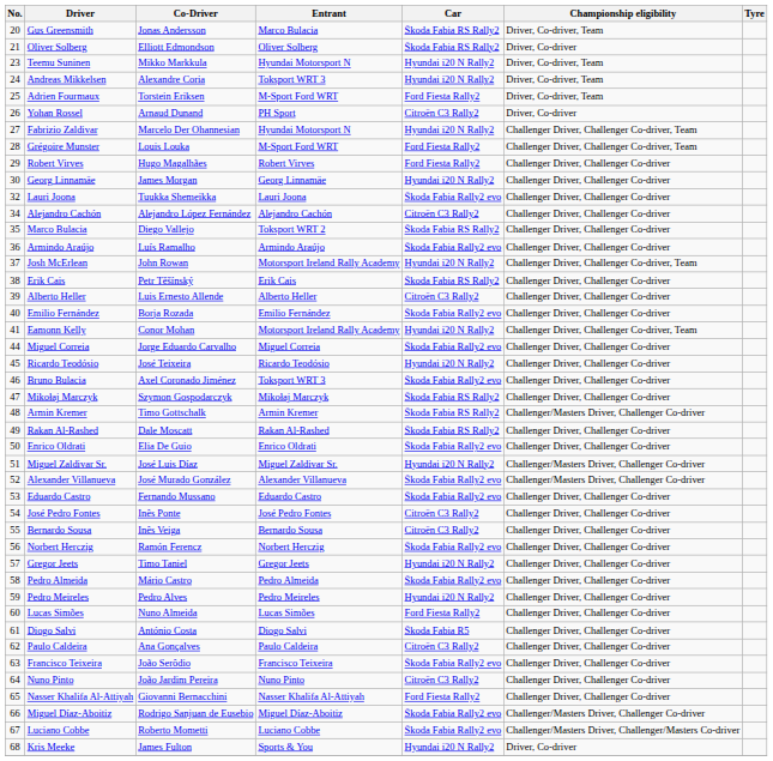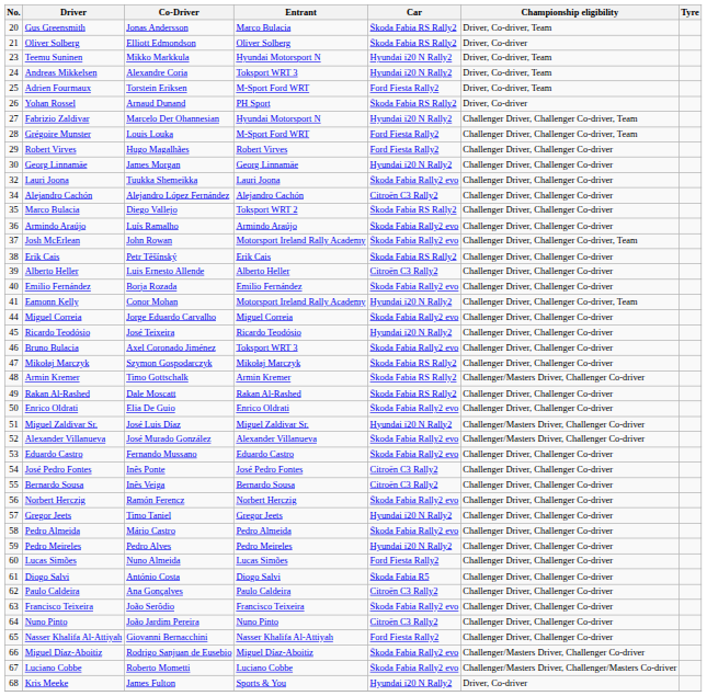 <table class="wikitable" style="font-size: 85%;">
 <tr>
 <th>No.</th>
 <th>Driver</th>
 <th>Co-Driver</th>
 <th>Entrant</th>
 <th>Car</th>
 <th>Championship eligibility</th>
 <th>Tyre</th>
 </tr>
 <tr>
 <td align="center">20</td>
 <td> <a href='#'>Gus Greensmith</a></td>
 <td> <a href='#'>Jonas Andersson</a></td>
 <td> <a href='#'>Marco Bulacia</a></td>
 <td><a href='#'>Škoda Fabia RS Rally2</a></td>
 <td>Driver, Co-driver, Team</td>
 <td align="center"></td>
 </tr>
 <tr>
 <td align="center">21</td>
 <td> <a href='#'>Oliver Solberg</a></td>
 <td> <a href='#'>Elliott Edmondson</a></td>
 <td> <a href='#'>Oliver Solberg</a></td>
 <td><a href='#'>Škoda Fabia RS Rally2</a></td>
 <td>Driver, Co-driver</td>
 <td align="center"></td>
 </tr>
 <tr>
 <td align="center">23</td>
 <td> <a href='#'>Teemu Suninen</a></td>
 <td> <a href='#'>Mikko Markkula</a></td>
 <td> <a href='#'>Hyundai Motorsport N</a></td>
 <td><a href='#'>Hyundai i20 N Rally2</a></td>
 <td>Driver, Co-driver, Team</td>
 <td align="center"></td>
 </tr>
 <tr>
 <td align="center">24</td>
 <td> <a href='#'>Andreas Mikkelsen</a></td>
 <td> <a href='#'>Alexandre Coria</a></td>
 <td> <a href='#'>Toksport WRT 3</a></td>
 <td><a href='#'>Hyundai i20 N Rally2</a></td>
 <td>Driver, Co-driver, Team</td>
 <td align="center"></td>
 </tr>
 <tr>
 <td align="center">25</td>
 <td> <a href='#'>Adrien Fourmaux</a></td>
 <td> <a href='#'>Torstein Eriksen</a></td>
 <td> <a href='#'>M-Sport Ford WRT</a></td>
 <td><a href='#'>Ford Fiesta Rally2</a></td>
 <td>Driver, Co-driver, Team</td>
 <td align="center"></td>
 </tr>
 <tr>
 <td align="center">26</td>
 <td> <a href='#'>Yohan Rossel</a></td>
 <td> <a href='#'>Arnaud Dunand</a></td>
 <td> <a href='#'>PH Sport</a></td>
-<td><a href='#'>Citroën C3 Rally2</a></td>
+<td><a href='#'>Škoda Fabia RS Rally2</a></td>
 <td>Driver, Co-driver</td>
 <td align="center"></td>
 </tr>
 <tr>
 <td align="center">27</td>
 <td> <a href='#'>Fabrizio Zaldivar</a></td>
 <td> <a href='#'>Marcelo Der Ohannesian</a></td>
 <td> <a href='#'>Hyundai Motorsport N</a></td>
 <td><a href='#'>Hyundai i20 N Rally2</a></td>
 <td>Challenger Driver, Challenger Co-driver, Team</td>
 <td align="center"></td>
 </tr>
 <tr>
 <td align="center">28</td>
 <td> <a href='#'>Grégoire Munster</a></td>
 <td> <a href='#'>Louis Louka</a></td>
 <td> <a href='#'>M-Sport Ford WRT</a></td>
 <td><a href='#'>Ford Fiesta Rally2</a></td>
 <td>Challenger Driver, Challenger Co-driver, Team</td>
 <td align="center"></td>
 </tr>
 <tr>
 <td align="center">29</td>
 <td> <a href='#'>Robert Virves</a></td>
 <td> <a href='#'>Hugo Magalhães</a></td>
 <td> <a href='#'>Robert Virves</a></td>
 <td><a href='#'>Ford Fiesta Rally2</a></td>
 <td>Challenger Driver, Challenger Co-driver</td>
 <td align="center"></td>
 </tr>
 <tr>
 <td align="center">30</td>
 <td> <a href='#'>Georg Linnamäe</a></td>
 <td> <a href='#'>James Morgan</a></td>
 <td> <a href='#'>Georg Linnamäe</a></td>
 <td><a href='#'>Hyundai i20 N Rally2</a></td>
 <td>Challenger Driver, Challenger Co-driver</td>
 <td align="center"></td>
 </tr>
 <tr>
 <td align="center">32</td>
 <td> <a href='#'>Lauri Joona</a></td>
 <td> <a href='#'>Tuukka Shemeikka</a></td>
 <td> <a href='#'>Lauri Joona</a></td>
 <td><a href='#'>Škoda Fabia Rally2 evo</a></td>
 <td>Challenger Driver, Challenger Co-driver</td>
 <td align="center"></td>
 </tr>
 <tr>
 <td align="center">34</td>
 <td> <a href='#'>Alejandro Cachón</a></td>
 <td> <a href='#'>Alejandro López Fernández</a></td>
 <td> <a href='#'>Alejandro Cachón</a></td>
 <td><a href='#'>Citroën C3 Rally2</a></td>
 <td>Challenger Driver, Challenger Co-driver</td>
 <td align="center"></td>
 </tr>
 <tr>
 <td align="center">35</td>
 <td> <a href='#'>Marco Bulacia</a></td>
 <td> <a href='#'>Diego Vallejo</a></td>
 <td> <a href='#'>Toksport WRT 2</a></td>
 <td><a href='#'>Škoda Fabia RS Rally2</a></td>
 <td>Challenger Driver, Challenger Co-driver</td>
 <td align="center"></td>
 </tr>
 <tr>
 <td align="center">36</td>
 <td> <a href='#'>Armindo Araújo</a></td>
 <td> <a href='#'>Luís Ramalho</a></td>
 <td> <a href='#'>Armindo Araújo</a></td>
 <td><a href='#'>Škoda Fabia Rally2 evo</a></td>
 <td>Challenger Driver, Challenger Co-driver</td>
 <td align="center"></td>
 </tr>
 <tr>
 <td align="center">37</td>
 <td> <a href='#'>Josh McErlean</a></td>
 <td> <a href='#'>John Rowan</a></td>
 <td> <a href='#'>Motorsport Ireland Rally Academy</a></td>
-<td><a href='#'>Hyundai i20 N Rally2</a></td>
+<td><a href='#'>Škoda Fabia Rally2 evo</a></td>
 <td>Challenger Driver, Challenger Co-driver, Team</td>
 <td align="center"></td>
 </tr>
 <tr>
 <td align="center">38</td>
 <td> <a href='#'>Erik Cais</a></td>
 <td> <a href='#'>Petr Těšínský</a></td>
 <td> <a href='#'>Erik Cais</a></td>
 <td><a href='#'>Škoda Fabia RS Rally2</a></td>
 <td>Challenger Driver, Challenger Co-driver</td>
 <td align="center"></td>
 </tr>
 <tr>
 <td align="center">39</td>
 <td> <a href='#'>Alberto Heller</a></td>
 <td> <a href='#'>Luis Ernesto Allende</a></td>
 <td> <a href='#'>Alberto Heller</a></td>
 <td><a href='#'>Citroën C3 Rally2</a></td>
 <td>Challenger Driver, Challenger Co-driver</td>
 <td></td>
 </tr>
 <tr>
 <td align="center">40</td>
 <td> <a href='#'>Emilio Fernández</a></td>
 <td> <a href='#'>Borja Rozada</a></td>
 <td> <a href='#'>Emilio Fernández</a></td>
 <td><a href='#'>Škoda Fabia Rally2 evo</a></td>
 <td>Challenger Driver, Challenger Co-driver</td>
 <td align="center"></td>
 </tr>
 <tr>
 <td align="center">41</td>
 <td> <a href='#'>Eamonn Kelly</a></td>
 <td> <a href='#'>Conor Mohan</a></td>
 <td> <a href='#'>Motorsport Ireland Rally Academy</a></td>
 <td><a href='#'>Hyundai i20 N Rally2</a></td>
 <td>Challenger Driver, Challenger Co-driver, Team</td>
 <td align="center"></td>
 </tr>
 <tr>
 <td align="center">44</td>
 <td> <a href='#'>Miguel Correia</a></td>
 <td> <a href='#'>Jorge Eduardo Carvalho</a></td>
 <td> <a href='#'>Miguel Correia</a></td>
 <td><a href='#'>Škoda Fabia Rally2 evo</a></td>
 <td>Challenger Driver, Challenger Co-driver</td>
 <td align="center"></td>
 </tr>
 <tr>
 <td align="center">45</td>
 <td> <a href='#'>Ricardo Teodósio</a></td>
 <td> <a href='#'>José Teixeira</a></td>
 <td> <a href='#'>Ricardo Teodósio</a></td>
 <td><a href='#'>Hyundai i20 N Rally2</a></td>
 <td>Challenger Driver, Challenger Co-driver</td>
 <td align="center"></td>
 </tr>
 <tr>
 <td align="center">46</td>
 <td> <a href='#'>Bruno Bulacia</a></td>
 <td> <a href='#'>Axel Coronado Jiménez</a></td>
 <td> <a href='#'>Toksport WRT 3</a></td>
 <td><a href='#'>Škoda Fabia Rally2 evo</a></td>
 <td>Challenger Driver, Challenger Co-driver</td>
 <td align="center"></td>
 </tr>
 <tr>
 <td align="center">47</td>
 <td> <a href='#'>Mikołaj Marczyk</a></td>
 <td> <a href='#'>Szymon Gospodarczyk</a></td>
 <td> <a href='#'>Mikołaj Marczyk</a></td>
 <td><a href='#'>Škoda Fabia RS Rally2</a></td>
 <td>Challenger Driver, Challenger Co-driver</td>
 <td align="center"></td>
 </tr>
 <tr>
 <td align="center">48</td>
 <td> <a href='#'>Armin Kremer</a></td>
 <td> <a href='#'>Timo Gottschalk</a></td>
 <td> <a href='#'>Armin Kremer</a></td>
 <td><a href='#'>Škoda Fabia RS Rally2</a></td>
 <td>Challenger/Masters Driver, Challenger Co-driver</td>
 <td align="center"></td>
 </tr>
 <tr>
 <td align="center">49</td>
 <td> <a href='#'>Rakan Al-Rashed</a></td>
 <td> <a href='#'>Dale Moscatt</a></td>
 <td> <a href='#'>Rakan Al-Rashed</a></td>
 <td><a href='#'>Škoda Fabia RS Rally2</a></td>
 <td>Challenger Driver, Challenger Co-driver</td>
 <td align="center"></td>
 </tr>
 <tr>
 <td align="center">50</td>
 <td> <a href='#'>Enrico Oldrati</a></td>
 <td> <a href='#'>Elia De Guio</a></td>
 <td> <a href='#'>Enrico Oldrati</a></td>
 <td><a href='#'>Škoda Fabia Rally2 evo</a></td>
 <td>Challenger Driver, Challenger Co-driver</td>
 <td align="center"></td>
 </tr>
 <tr>
 <td align="center">51</td>
 <td> <a href='#'>Miguel Zaldivar Sr.</a></td>
 <td> <a href='#'>José Luis Díaz</a></td>
 <td> <a href='#'>Miguel Zaldivar Sr.</a></td>
 <td><a href='#'>Hyundai i20 N Rally2</a></td>
 <td>Challenger/Masters Driver, Challenger Co-driver</td>
 <td align="center"></td>
 </tr>
 <tr>
 <td align="center">52</td>
 <td> <a href='#'>Alexander Villanueva</a></td>
 <td> <a href='#'>José Murado González</a></td>
 <td> <a href='#'>Alexander Villanueva</a></td>
 <td><a href='#'>Škoda Fabia Rally2 evo</a></td>
 <td>Challenger/Masters Driver, Challenger Co-driver</td>
 <td align="center"></td>
 </tr>
 <tr>
 <td align="center">53</td>
 <td> <a href='#'>Eduardo Castro</a></td>
 <td> <a href='#'>Fernando Mussano</a></td>
 <td> <a href='#'>Eduardo Castro</a></td>
 <td><a href='#'>Škoda Fabia Rally2 evo</a></td>
 <td>Challenger Driver, Challenger Co-driver</td>
 <td align="center"></td>
 </tr>
 <tr>
 <td align="center">54</td>
 <td> <a href='#'>José Pedro Fontes</a></td>
 <td> <a href='#'>Inês Ponte</a></td>
 <td> <a href='#'>José Pedro Fontes</a></td>
 <td><a href='#'>Citroën C3 Rally2</a></td>
 <td>Challenger Driver, Challenger Co-driver</td>
 <td align="center"></td>
 </tr>
 <tr>
 <td align="center">55</td>
 <td> <a href='#'>Bernardo Sousa</a></td>
 <td> <a href='#'>Inês Veiga</a></td>
 <td> <a href='#'>Bernardo Sousa</a></td>
 <td><a href='#'>Citroën C3 Rally2</a></td>
 <td>Challenger Driver, Challenger Co-driver</td>
 <td align="center"></td>
 </tr>
 <tr>
 <td align="center">56</td>
 <td> <a href='#'>Norbert Herczig</a></td>
 <td> <a href='#'>Ramón Ferencz</a></td>
 <td> <a href='#'>Norbert Herczig</a></td>
 <td><a href='#'>Škoda Fabia Rally2 evo</a></td>
 <td>Challenger Driver, Challenger Co-driver</td>
 <td align="center"></td>
 </tr>
 <tr>
 <td align="center">57</td>
 <td> <a href='#'>Gregor Jeets</a></td>
 <td> <a href='#'>Timo Taniel</a></td>
 <td> <a href='#'>Gregor Jeets</a></td>
 <td><a href='#'>Hyundai i20 N Rally2</a></td>
 <td>Challenger Driver, Challenger Co-driver</td>
 <td align="center"></td>
 </tr>
 <tr>
 <td align="center">58</td>
 <td> <a href='#'>Pedro Almeida</a></td>
 <td> <a href='#'>Mário Castro</a></td>
 <td> <a href='#'>Pedro Almeida</a></td>
 <td><a href='#'>Škoda Fabia Rally2 evo</a></td>
 <td>Challenger Driver, Challenger Co-driver</td>
 <td align="center"></td>
 </tr>
 <tr>
 <td align="center">59</td>
 <td> <a href='#'>Pedro Meireles</a></td>
 <td> <a href='#'>Pedro Alves</a></td>
 <td> <a href='#'>Pedro Meireles</a></td>
 <td><a href='#'>Hyundai i20 N Rally2</a></td>
 <td>Challenger Driver, Challenger Co-driver</td>
 <td align="center"></td>
 </tr>
 <tr>
 <td align="center">60</td>
 <td> <a href='#'>Lucas Simões</a></td>
 <td> <a href='#'>Nuno Almeida</a></td>
 <td> <a href='#'>Lucas Simões</a></td>
 <td><a href='#'>Ford Fiesta Rally2</a></td>
 <td>Challenger Driver, Challenger Co-driver</td>
 <td align="center"></td>
 </tr>
 <tr>
 <td align="center">61</td>
 <td> <a href='#'>Diogo Salvi</a></td>
 <td> <a href='#'>António Costa</a></td>
 <td> <a href='#'>Diogo Salvi</a></td>
 <td><a href='#'>Škoda Fabia R5</a></td>
 <td>Challenger Driver, Challenger Co-driver</td>
 <td align="center"></td>
 </tr>
 <tr>
 <td align="center">62</td>
 <td> <a href='#'>Paulo Caldeira</a></td>
 <td> <a href='#'>Ana Gonçalves</a></td>
 <td> <a href='#'>Paulo Caldeira</a></td>
 <td><a href='#'>Citroën C3 Rally2</a></td>
 <td>Challenger Driver, Challenger Co-driver</td>
 <td align="center"></td>
 </tr>
 <tr>
 <td align="center">63</td>
 <td> <a href='#'>Francisco Teixeira</a></td>
 <td> <a href='#'>João Serôdio</a></td>
 <td> <a href='#'>Francisco Teixeira</a></td>
 <td><a href='#'>Škoda Fabia Rally2 evo</a></td>
 <td>Challenger Driver, Challenger Co-driver</td>
 <td align="center"></td>
 </tr>
 <tr>
 <td align="center">64</td>
 <td> <a href='#'>Nuno Pinto</a></td>
 <td> <a href='#'>João Jardim Pereira</a></td>
 <td> <a href='#'>Nuno Pinto</a></td>
 <td><a href='#'>Citroën C3 Rally2</a></td>
 <td>Challenger Driver, Challenger Co-driver</td>
 <td align="center"></td>
 </tr>
 <tr>
 <td align="center">65</td>
 <td> <a href='#'>Nasser Khalifa Al-Attiyah</a></td>
 <td> <a href='#'>Giovanni Bernacchini</a></td>
 <td> <a href='#'>Nasser Khalifa Al-Attiyah</a></td>
 <td><a href='#'>Ford Fiesta Rally2</a></td>
 <td>Challenger Driver, Challenger Co-driver</td>
 <td align="center"></td>
 </tr>
 <tr>
 <td align="center">66</td>
 <td> <a href='#'>Miguel Díaz-Aboitiz</a></td>
 <td> <a href='#'>Rodrigo Sanjuan de Eusebio</a></td>
 <td> <a href='#'>Miguel Díaz-Aboitiz</a></td>
 <td><a href='#'>Škoda Fabia Rally2 evo</a></td>
 <td>Challenger/Masters Driver, Challenger Co-driver</td>
 <td align="center"></td>
 </tr>
 <tr>
 <td align="center">67</td>
 <td> <a href='#'>Luciano Cobbe</a></td>
 <td> <a href='#'>Roberto Mometti</a></td>
 <td> <a href='#'>Luciano Cobbe</a></td>
 <td><a href='#'>Škoda Fabia Rally2 evo</a></td>
 <td>Challenger/Masters Driver, Challenger/Masters Co-driver</td>
 <td align="center"></td>
 </tr>
 <tr>
 <td align="center">68</td>
 <td> <a href='#'>Kris Meeke</a></td>
 <td> <a href='#'>James Fulton</a></td>
 <td> <a href='#'>Sports & You</a></td>
 <td><a href='#'>Hyundai i20 N Rally2</a></td>
 <td>Driver, Co-driver</td>
 <td align="center"></td>
 </tr>
 <tr>
 </tr>
 </table>
